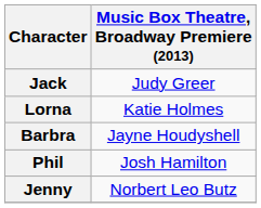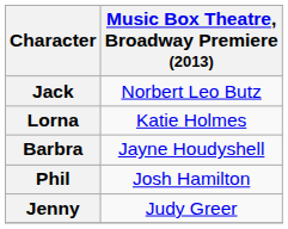 <table class="wikitable">
 <tr>
 <th>Character</th>
 <th><a href='#'>Music Box Theatre</a>, <br> Broadway Premiere <br> <small>(2013)</small></th>
 </tr>
 <tr>
 <th>Jack</th>
-<td align="center" ,><a href='#'>Judy Greer</a></td>
+<td align="center" ,><a href='#'>Norbert Leo Butz</a></td>
 </tr>
 <tr>
 <th>Lorna</th>
 <td align="center" ,><a href='#'>Katie Holmes</a></td>
 </tr>
 <tr>
 <th>Barbra</th>
 <td align="center" ,><a href='#'>Jayne Houdyshell</a></td>
 </tr>
 <tr>
 <th>Phil</th>
 <td align="center" ,><a href='#'>Josh Hamilton</a></td>
 </tr>
 <tr>
 <th>Jenny</th>
-<td align="center" ,><a href='#'>Norbert Leo Butz</a></td>
+<td align="center" ,><a href='#'>Judy Greer</a></td>
 </tr>
 <tr>
 </tr>
 </table>
